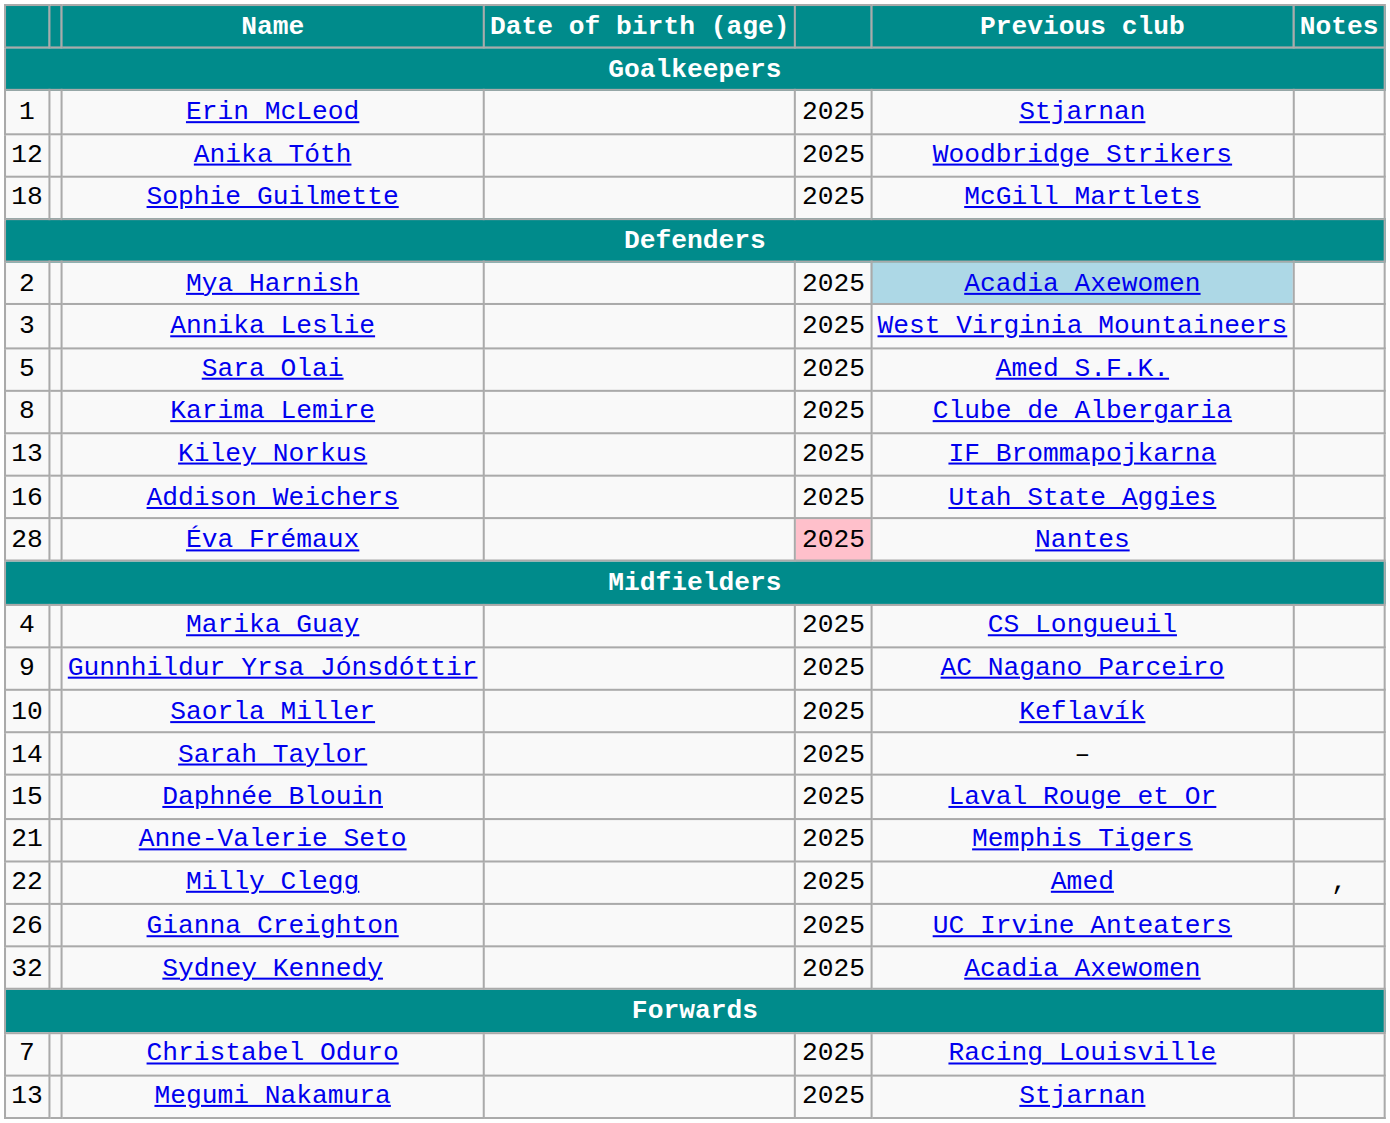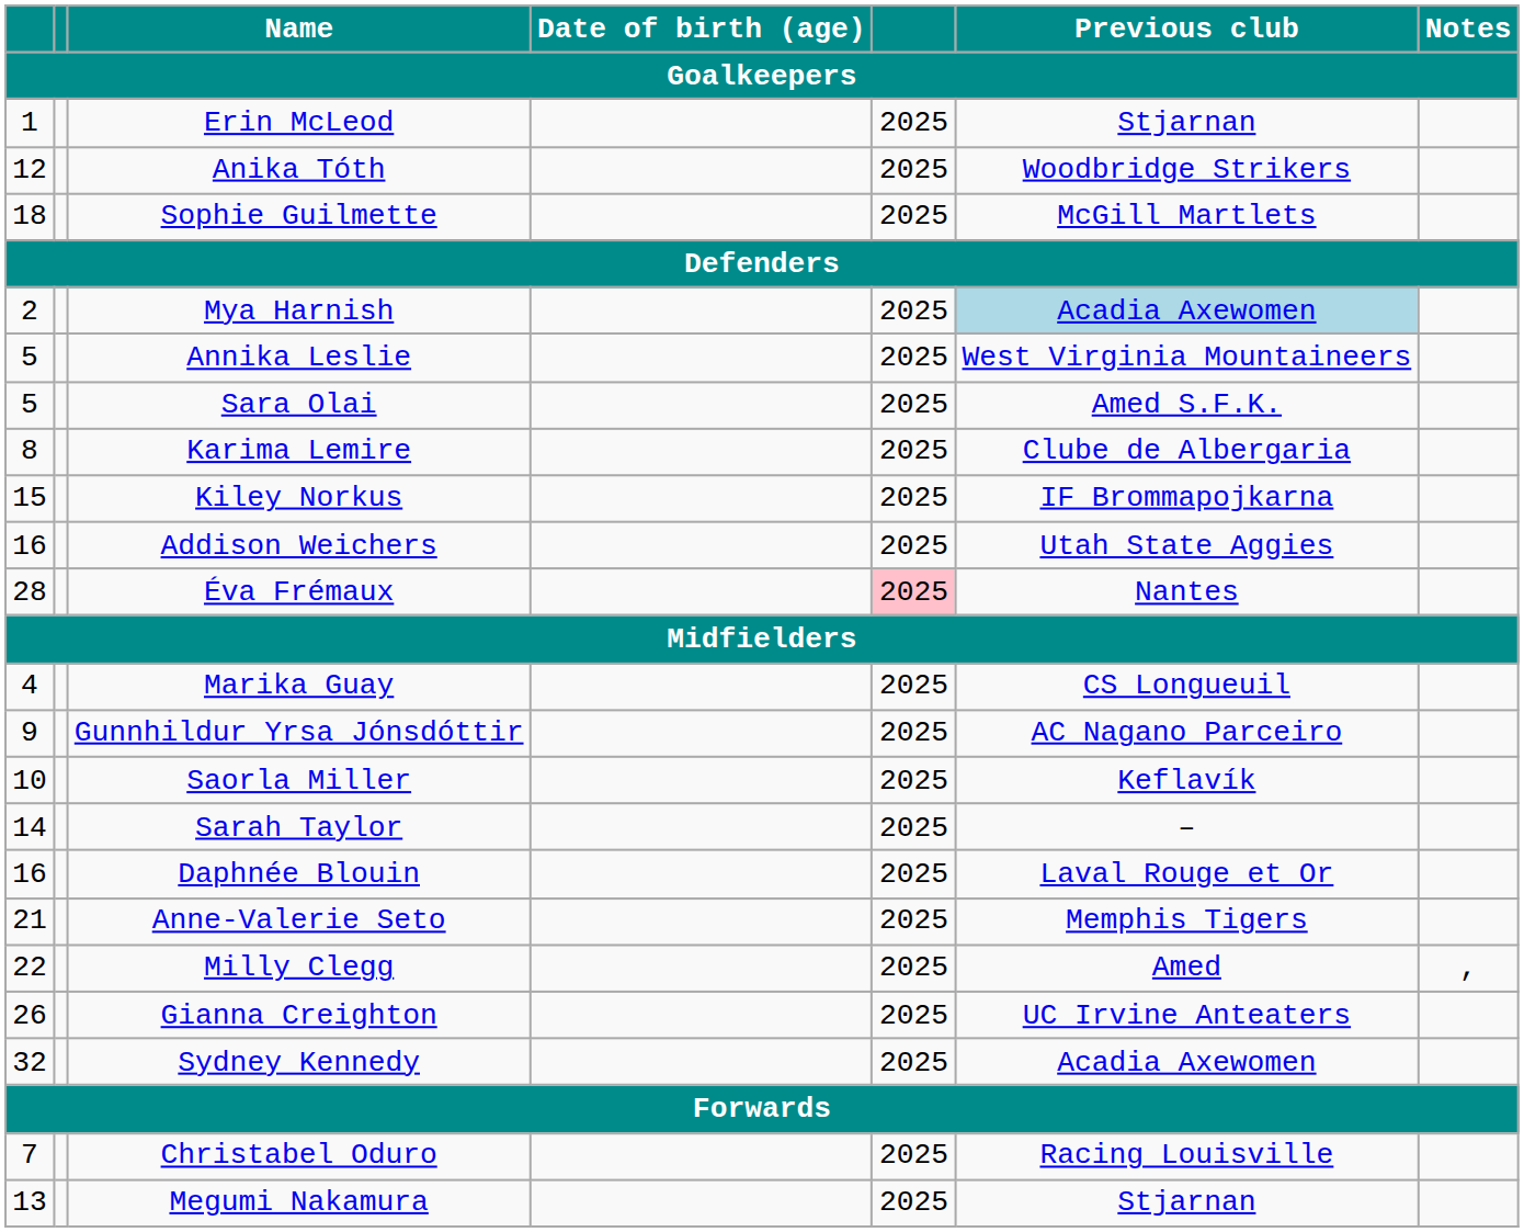 <table class="wikitable" style="text-align:center;">
 <tr>
 <th style="background:#008B8B; color:white;"></th>
 <th style="background:#008B8B; color:white;"></th>
 <th style="background:#008B8B; color:white;">Name</th>
 <th style="background:#008B8B; color:white;">Date of birth (age)</th>
 <th style="background:#008B8B; color:white;"></th>
 <th style="background:#008B8B; color:white;">Previous club</th>
 <th style="background:#008B8B; color:white;">Notes</th>
 </tr>
 <tr>
 <th colspan="7" style="background:#008B8B; color:white; ">Goalkeepers</th>
 </tr>
 <tr>
 <td>1</td>
 <td></td>
 <td><a href='#'>Erin McLeod</a></td>
 <td></td>
 <td>2025</td>
 <td> <a href='#'>Stjarnan</a></td>
 <td></td>
 </tr>
 <tr>
 <td>12</td>
 <td></td>
 <td><a href='#'>Anika Tóth</a></td>
 <td></td>
 <td>2025</td>
 <td> <a href='#'>Woodbridge Strikers</a></td>
 <td></td>
 </tr>
 <tr>
 <td>18</td>
 <td></td>
 <td><a href='#'>Sophie Guilmette</a></td>
 <td></td>
 <td>2025</td>
 <td> <a href='#'>McGill Martlets</a></td>
 <td></td>
 </tr>
 <tr>
 <th colspan="7" style="background:#008B8B; color:white; ">Defenders</th>
 </tr>
 <tr>
 <td>2</td>
 <td></td>
 <td><a href='#'>Mya Harnish</a></td>
 <td></td>
 <td>2025</td>
 <td style="background: lightblue;"> <a href='#'>Acadia Axewomen</a></td>
 <td></td>
 </tr>
 <tr>
-<td>3</td>
+<td>5</td>
 <td></td>
 <td><a href='#'>Annika Leslie</a></td>
 <td></td>
 <td>2025</td>
 <td> <a href='#'>West Virginia Mountaineers</a></td>
 <td></td>
 </tr>
 <tr>
 <td>5</td>
 <td></td>
 <td><a href='#'>Sara Olai</a></td>
 <td></td>
 <td>2025</td>
 <td> <a href='#'>Amed S.F.K.</a></td>
 <td></td>
 </tr>
 <tr>
 <td>8</td>
 <td></td>
 <td><a href='#'>Karima Lemire</a></td>
 <td></td>
 <td>2025</td>
 <td> <a href='#'>Clube de Albergaria</a></td>
 <td></td>
 </tr>
 <tr>
-<td>13</td>
+<td>15</td>
 <td></td>
 <td><a href='#'>Kiley Norkus</a></td>
 <td></td>
 <td>2025</td>
 <td> <a href='#'>IF Brommapojkarna</a></td>
 <td></td>
 </tr>
 <tr>
 <td>16</td>
 <td></td>
 <td><a href='#'>Addison Weichers</a></td>
 <td></td>
 <td>2025</td>
 <td> <a href='#'>Utah State Aggies</a></td>
 <td></td>
 </tr>
 <tr>
 <td>28</td>
 <td></td>
 <td><a href='#'>Éva Frémaux</a></td>
 <td></td>
 <td style="background: pink;">2025</td>
 <td> <a href='#'>Nantes</a></td>
 <td></td>
 </tr>
 <tr>
 <th colspan="7" style="background:#008B8B; color:white; ">Midfielders</th>
 </tr>
 <tr>
 <td>4</td>
 <td></td>
 <td><a href='#'>Marika Guay</a></td>
 <td></td>
 <td>2025</td>
 <td> <a href='#'>CS Longueuil</a></td>
 <td></td>
 </tr>
 <tr>
 <td>9</td>
 <td></td>
 <td><a href='#'>Gunnhildur Yrsa Jónsdóttir</a></td>
 <td></td>
 <td>2025</td>
 <td> <a href='#'>AC Nagano Parceiro</a></td>
 <td></td>
 </tr>
 <tr>
 <td>10</td>
 <td></td>
 <td><a href='#'>Saorla Miller</a></td>
 <td></td>
 <td>2025</td>
 <td> <a href='#'>Keflavík</a></td>
 <td></td>
 </tr>
 <tr>
 <td>14</td>
 <td></td>
 <td><a href='#'>Sarah Taylor</a></td>
 <td></td>
 <td>2025</td>
 <td>–</td>
 <td></td>
 </tr>
 <tr>
-<td>15</td>
+<td>16</td>
 <td></td>
 <td><a href='#'>Daphnée Blouin</a></td>
 <td></td>
 <td>2025</td>
 <td> <a href='#'>Laval Rouge et Or</a></td>
 <td></td>
 </tr>
 <tr>
 <td>21</td>
 <td></td>
 <td><a href='#'>Anne-Valerie Seto</a></td>
 <td></td>
 <td>2025</td>
 <td> <a href='#'>Memphis Tigers</a></td>
 <td></td>
 </tr>
 <tr>
 <td>22</td>
 <td></td>
 <td><a href='#'>Milly Clegg</a></td>
 <td></td>
 <td>2025</td>
 <td> <a href='#'>Amed</a></td>
 <td>, </td>
 </tr>
 <tr>
 <td>26</td>
 <td></td>
 <td><a href='#'>Gianna Creighton</a></td>
 <td></td>
 <td>2025</td>
 <td> <a href='#'>UC Irvine Anteaters</a></td>
 <td></td>
 </tr>
 <tr>
 <td>32</td>
 <td></td>
 <td><a href='#'>Sydney Kennedy</a></td>
 <td></td>
 <td>2025</td>
 <td> <a href='#'>Acadia Axewomen</a></td>
 <td></td>
 </tr>
 <tr>
 <th colspan="7" style="background:#008B8B; color:white; ">Forwards</th>
 </tr>
 <tr>
 <td>7</td>
 <td></td>
 <td><a href='#'>Christabel Oduro</a></td>
 <td></td>
 <td>2025</td>
 <td> <a href='#'>Racing Louisville</a></td>
 <td></td>
 </tr>
 <tr>
 <td>13</td>
 <td></td>
 <td><a href='#'>Megumi Nakamura</a></td>
 <td></td>
 <td>2025</td>
 <td> <a href='#'>Stjarnan</a></td>
 <td></td>
 </tr>
 </table>
